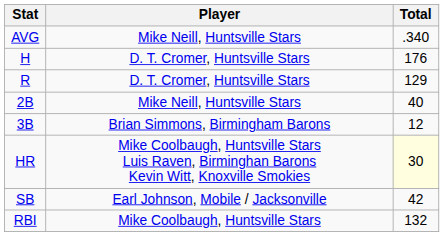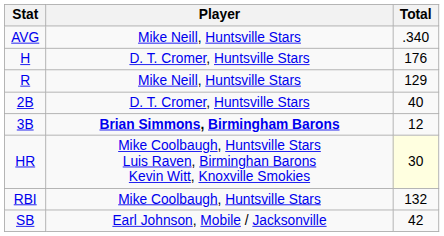 <table class="wikitable" width="40%" style="text-align:center;">
 <tr>
 <th width="5%">Stat</th>
 <th width="60%">Player</th>
 <th width="5%">Total</th>
 </tr>
 <tr>
 <td><a href='#'>AVG</a></td>
 <td><a href='#'>Mike Neill</a>, <a href='#'>Huntsville Stars</a></td>
 <td>.340</td>
 </tr>
 <tr>
 <td><a href='#'>H</a></td>
 <td><a href='#'>D. T. Cromer</a>, <a href='#'>Huntsville Stars</a></td>
 <td>176</td>
 </tr>
 <tr>
 <td><a href='#'>R</a></td>
-<td><a href='#'>D. T. Cromer</a>, <a href='#'>Huntsville Stars</a></td>
+<td><a href='#'>Mike Neill</a>, <a href='#'>Huntsville Stars</a></td>
 <td>129</td>
 </tr>
 <tr>
 <td><a href='#'>2B</a></td>
-<td><a href='#'>Mike Neill</a>, <a href='#'>Huntsville Stars</a></td>
+<td><a href='#'>D. T. Cromer</a>, <a href='#'>Huntsville Stars</a></td>
 <td>40</td>
 </tr>
 <tr>
 <td><a href='#'>3B</a></td>
-<td><a href='#'>Brian Simmons</a>, <a href='#'>Birmingham Barons</a></td>
+<td><strong><a href='#'>Brian Simmons</a>, <a href='#'>Birmingham Barons</a></strong></td>
 <td>12</td>
 </tr>
 <tr>
 <td><a href='#'>HR</a></td>
 <td><a href='#'>Mike Coolbaugh</a>, <a href='#'>Huntsville Stars</a> <br> <a href='#'>Luis Raven</a>, <a href='#'>Birminghan Barons</a> <br> <a href='#'>Kevin Witt</a>, <a href='#'>Knoxville Smokies</a></td>
 <td style="background: lightyellow;">30</td>
 </tr>
 <tr>
+<td><a href='#'>RBI</a></td>
+<td><a href='#'>Mike Coolbaugh</a>, <a href='#'>Huntsville Stars</a></td>
+<td>132</td>
+</tr>
+<tr>
 <td><a href='#'>SB</a></td>
 <td><a href='#'>Earl Johnson</a>, <a href='#'>Mobile</a> / <a href='#'>Jacksonville</a></td>
 <td>42</td>
 </tr>
-<tr>
-<td><a href='#'>RBI</a></td>
-<td><a href='#'>Mike Coolbaugh</a>, <a href='#'>Huntsville Stars</a></td>
-<td>132</td>
-</tr>
 </table>
